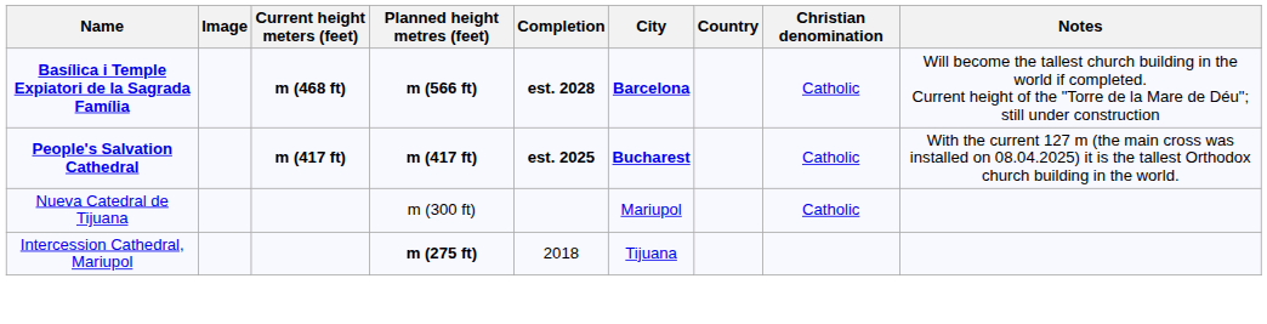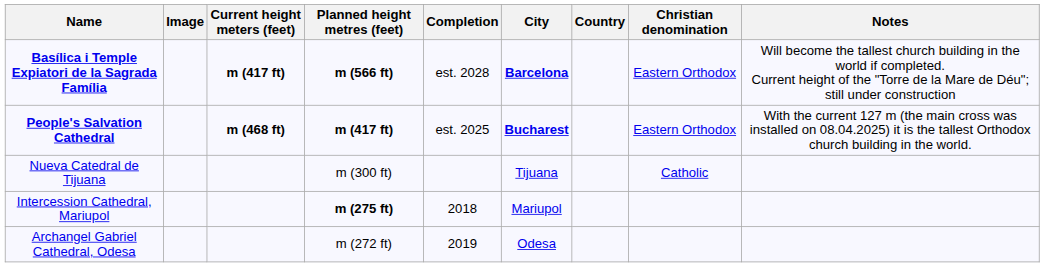 <table class="wikitable sortable" style="margin:1px; border:1px solid #ccc;">
 <tr style="vertical-align:center; text-align:center; background:#ccc;">
 <th>Name</th>
 <th>Image</th>
 <th>Current height meters (feet)</th>
 <th>Planned height metres (feet)</th>
 <th>Completion</th>
 <th>City</th>
 <th>Country</th>
 <th>Christian denomination</th>
 <th class="unsortable">Notes</th>
 </tr>
 <tr style="vertical-align:center; text-align:center; background:#f8f8ff;">
 <td><strong><a href='#'>Basílica i Temple Expiatori de la Sagrada Família</a></strong></td>
 <td></td>
-<td><strong> m (468 ft)</strong></td>
+<td><strong> m (417 ft)</strong></td>
 <td><strong> m (566 ft)</strong></td>
-<td><strong> est. 2028</strong></td>
+<td> est. 2028</td>
 <td><strong><a href='#'>Barcelona</a></strong></td>
 <td></td>
-<td><a href='#'>Catholic</a></td>
+<td><a href='#'>Eastern Orthodox</a></td>
 <td>Will become the tallest church building in the world if completed.<br>Current height of the "Torre de la Mare de Déu"; still under construction</td>
 </tr>
 <tr style="vertical-align:center; text-align:center; background:#f8f8ff;">
 <td><a href='#'><strong>People's Salvation Cathedral</strong></a></td>
 <td></td>
-<td><strong> m (417 ft)</strong></td>
+<td><strong> m (468 ft)</strong></td>
 <td><strong> m (417 ft)</strong> </td>
-<td><strong> est. 2025 </strong></td>
+<td> est. 2025 </td>
 <td><strong><a href='#'>Bucharest</a></strong></td>
 <td></td>
-<td><a href='#'>Catholic</a></td>
+<td><a href='#'>Eastern Orthodox</a></td>
 <td>With the current 127 m (the main cross was installed on 08.04.2025) it is the tallest Orthodox church building in the world.</td>
 </tr>
 <tr style="vertical-align:center; text-align:center; background:#f8f8ff;">
 <td><a href='#'>Nueva Catedral de Tijuana</a></td>
 <td></td>
 <td></td>
 <td> m (300 ft)</td>
 <td></td>
-<td><a href='#'>Mariupol</a></td>
+<td><a href='#'>Tijuana</a></td>
 <td></td>
 <td><a href='#'>Catholic</a></td>
 <td></td>
 </tr>
 <tr style="vertical-align:center; text-align:center; background:#f8f8ff;">
 <td><a href='#'>Intercession Cathedral, Mariupol</a></td>
 <td></td>
 <td></td>
 <td><strong> m (275 ft)</strong></td>
 <td> 2018</td>
-<td><a href='#'>Tijuana</a></td>
+<td><a href='#'>Mariupol</a></td>
+<td></td>
+<td></td>
+<td></td>
+</tr>
+<tr style="vertical-align:center; text-align:center; background:#f8f8ff;">
+<td><a href='#'>Archangel Gabriel Cathedral, Odesa</a></td>
+<td></td>
+<td></td>
+<td> m (272 ft)</td>
+<td> 2019</td>
+<td><a href='#'>Odesa</a></td>
 <td></td>
 <td></td>
 <td></td>
 </tr>
 </table>
